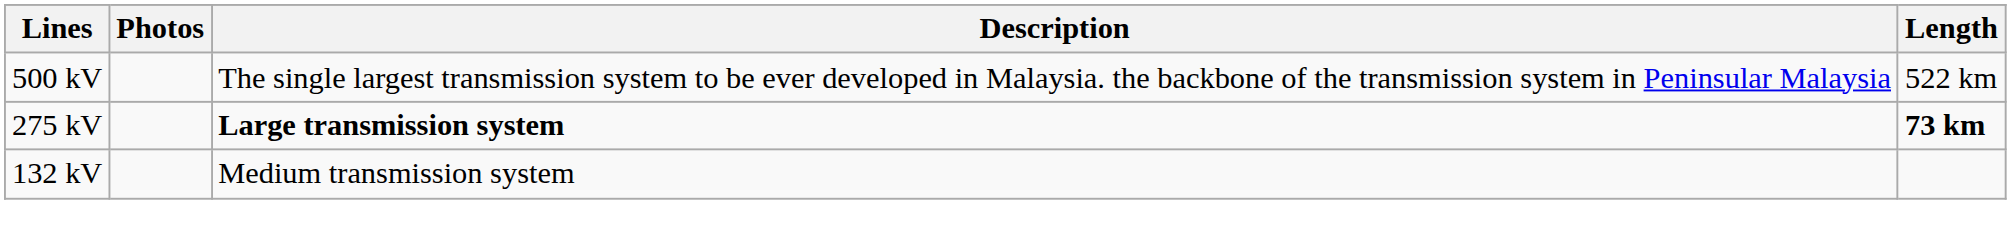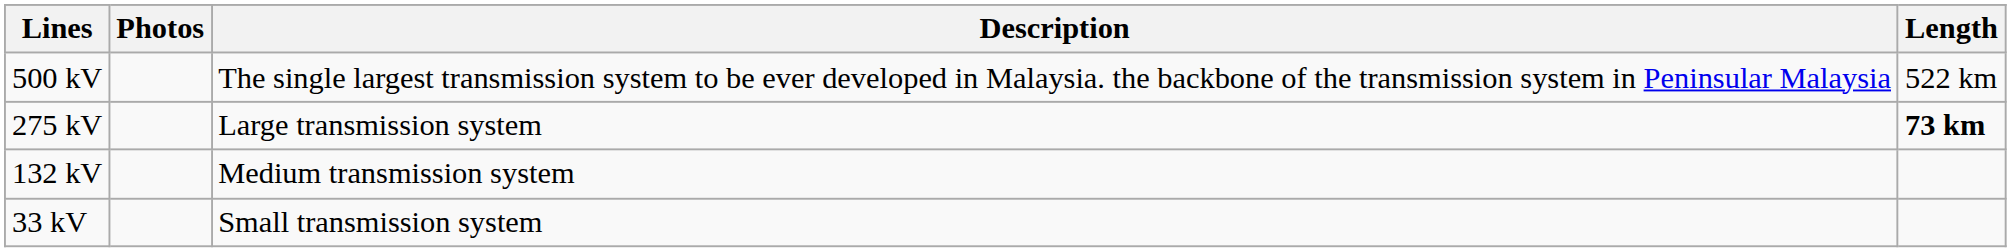 <table class="wikitable">
 <tr>
 <th>Lines</th>
 <th>Photos</th>
 <th>Description</th>
 <th>Length</th>
 </tr>
 <tr>
 <td>500 kV</td>
 <td></td>
 <td>The single largest transmission system to be ever developed in Malaysia. the backbone of the transmission system in <a href='#'>Peninsular Malaysia</a></td>
 <td>522 km</td>
 </tr>
 <tr>
 <td>275 kV</td>
 <td></td>
-<td><strong>Large transmission system</strong></td>
+<td>Large transmission system</td>
 <td><strong>73 km</strong></td>
 </tr>
 <tr>
 <td>132 kV</td>
 <td></td>
 <td>Medium transmission system</td>
 <td></td>
 </tr>
+<tr>
+<td>33 kV</td>
+<td></td>
+<td>Small transmission system</td>
+<td></td>
+</tr>
 </table>
